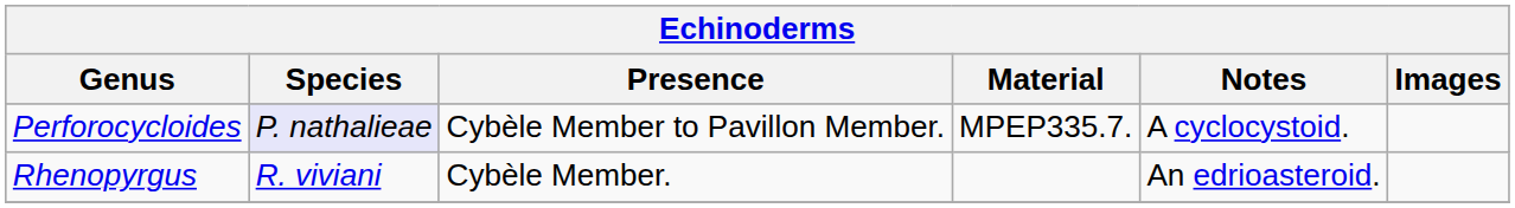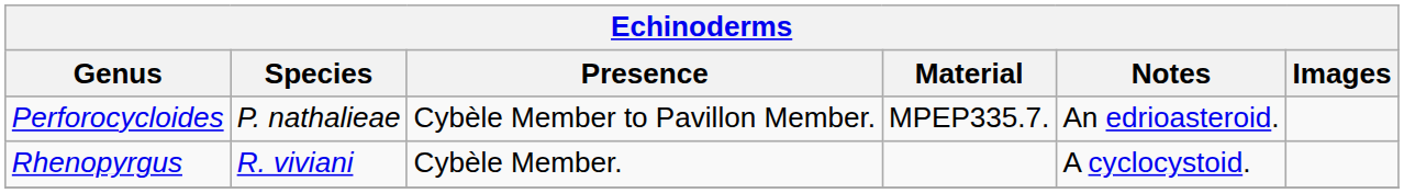 <table class="wikitable" align="center">
 <tr>
 <th colspan="6" align="center"><strong><a href='#'>Echinoderms</a></strong></th>
 </tr>
 <tr>
 <th>Genus</th>
 <th>Species</th>
 <th>Presence</th>
 <th><strong>Material</strong></th>
 <th>Notes</th>
 <th>Images</th>
 </tr>
 <tr>
 <td><em><a href='#'>Perforocycloides</a></em></td>
-<td style="background: lavender;"><em>P. nathalieae</em></td>
+<td><em>P. nathalieae</em></td>
 <td>Cybèle Member to Pavillon Member.</td>
 <td>MPEP335.7.</td>
-<td>A <a href='#'>cyclocystoid</a>.</td>
+<td>An <a href='#'>edrioasteroid</a>.</td>
 <td></td>
 </tr>
 <tr>
 <td><em><a href='#'>Rhenopyrgus</a></em></td>
 <td><em><a href='#'>R. viviani</a></em></td>
 <td>Cybèle Member.</td>
 <td></td>
-<td>An <a href='#'>edrioasteroid</a>.</td>
+<td>A <a href='#'>cyclocystoid</a>.</td>
 <td></td>
 </tr>
 <tr>
 </tr>
 </table>
